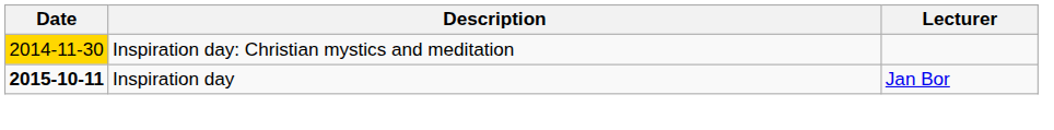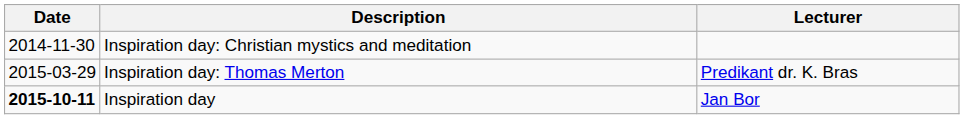 <table class="wikitable sortable mw-collapsible autocollapse">
 <tr>
 <th scope="col" style="width: 10%;">Date</th>
 <th class="unsortable">Description</th>
 <th class="unsortable">Lecturer</th>
 </tr>
 <tr>
-<td style="background: gold;">2014-11-30</td>
+<td>2014-11-30</td>
 <td>Inspiration day: Christian mystics and meditation</td>
 <td></td>
+</tr>
+<tr>
+<td>2015-03-29</td>
+<td>Inspiration day: <a href='#'>Thomas Merton</a></td>
+<td><a href='#'>Predikant</a> dr. K. Bras</td>
 </tr>
 <tr>
 <td><strong>2015-10-11</strong></td>
 <td>Inspiration day</td>
 <td><a href='#'>Jan Bor</a></td>
 </tr>
 </table>
